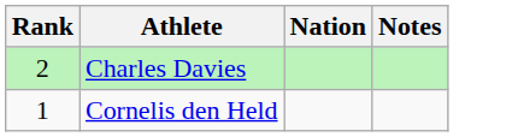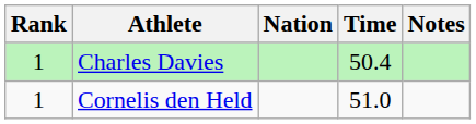 <table class="wikitable sortable" style="text-align:center">
 <tr>
 <th>Rank</th>
 <th>Athlete</th>
 <th>Nation</th>
+<th>Time</th>
 <th>Notes</th>
 </tr>
 <tr bgcolor=bbf3bb>
-<td>2</td>
+<td>1</td>
 <td align=left data-sort-value="Davies, Charles"><a href='#'>Charles Davies</a></td>
 <td align=left></td>
+<td>50.4</td>
 <td></td>
 </tr>
 <tr>
 <td>1</td>
 <td align=left data-sort-value="Held, Cornelis den"><a href='#'>Cornelis den Held</a></td>
 <td align=left></td>
+<td>51.0</td>
 <td></td>
 </tr>
 </table>
